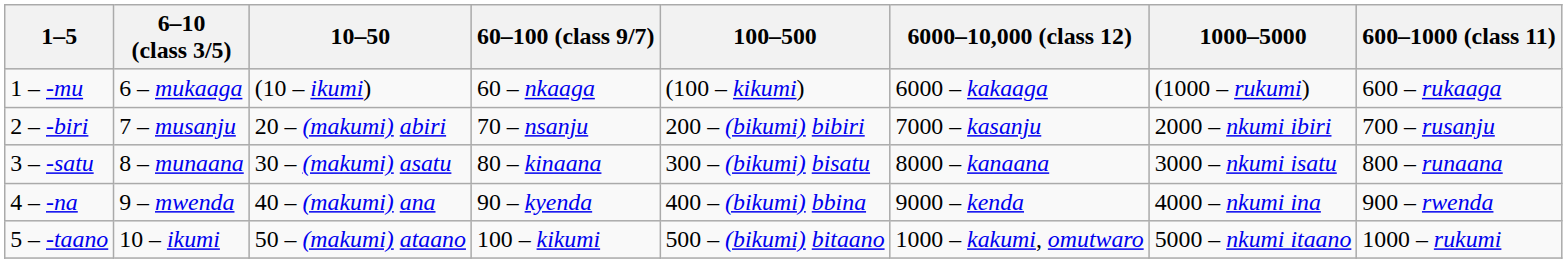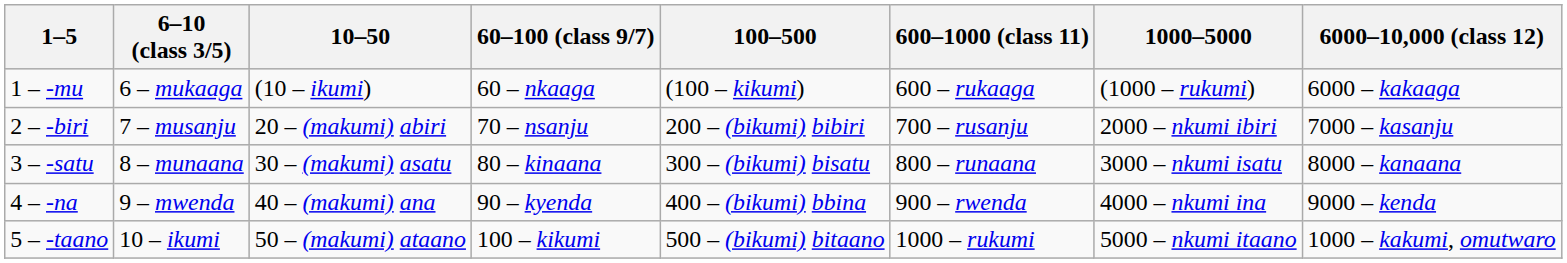 <table class="wikitable">
 <tr>
 <th>1–5</th>
 <th>6–10<br>(class 3/5)</th>
 <th>10–50</th>
 <th>60–100 (class 9/7)</th>
 <th>100–500</th>
+<th>600–1000 (class 11)</th>
+<th>1000–5000</th>
 <th>6000–10,000 (class 12)</th>
-<th>1000–5000</th>
-<th>600–1000 (class 11)</th>
 </tr>
 <tr>
 <td>1 – <a href='#'><em>-mu</em></a></td>
 <td>6 – <a href='#'><em>mukaaga</em></a></td>
 <td>(10 – <a href='#'><em>ikumi</em></a>)</td>
 <td>60 – <a href='#'><em>nkaaga</em></a></td>
 <td>(100 – <a href='#'><em>kikumi</em></a>)</td>
+<td>600 – <a href='#'><em>rukaaga</em></a></td>
+<td>(1000 – <a href='#'><em>rukumi</em></a>)</td>
 <td>6000 – <a href='#'><em>kakaaga</em></a></td>
-<td>(1000 – <a href='#'><em>rukumi</em></a>)</td>
-<td>600 – <a href='#'><em>rukaaga</em></a></td>
 </tr>
 <tr>
 <td>2 – <a href='#'><em>-biri</em></a></td>
 <td>7 – <a href='#'><em>musanju</em></a></td>
 <td>20 – <a href='#'><em>(makumi)</em></a> <a href='#'><em>abiri</em></a></td>
 <td>70 – <a href='#'><em>nsanju</em></a></td>
 <td>200 – <a href='#'><em>(bikumi)</em></a> <a href='#'><em>bibiri</em></a></td>
+<td>700 – <a href='#'><em>rusanju</em></a></td>
+<td>2000 – <a href='#'><em>nkumi ibiri</em></a></td>
 <td>7000 – <a href='#'><em>kasanju</em></a></td>
-<td>2000 – <a href='#'><em>nkumi ibiri</em></a></td>
-<td>700 – <a href='#'><em>rusanju</em></a></td>
 </tr>
 <tr>
 <td>3 – <a href='#'><em>-satu</em></a></td>
 <td>8 – <a href='#'><em>munaana</em></a></td>
 <td>30 – <a href='#'><em>(makumi)</em></a> <a href='#'><em>asatu</em></a></td>
 <td>80 – <a href='#'><em>kinaana</em></a></td>
 <td>300 – <a href='#'><em>(bikumi)</em></a> <a href='#'><em>bisatu</em></a></td>
+<td>800 – <a href='#'><em>runaana</em></a></td>
+<td>3000 – <a href='#'><em>nkumi isatu</em></a></td>
 <td>8000 – <a href='#'><em>kanaana</em></a></td>
-<td>3000 – <a href='#'><em>nkumi isatu</em></a></td>
-<td>800 – <a href='#'><em>runaana</em></a></td>
 </tr>
 <tr>
 <td>4 – <a href='#'><em>-na</em></a></td>
 <td>9 – <a href='#'><em>mwenda</em></a></td>
 <td>40 – <a href='#'><em>(makumi)</em></a> <a href='#'><em>ana</em></a></td>
 <td>90 – <a href='#'><em>kyenda</em></a></td>
 <td>400 – <a href='#'><em>(bikumi)</em></a> <a href='#'><em>bbina</em></a></td>
+<td>900 – <a href='#'><em>rwenda</em></a></td>
+<td>4000 – <a href='#'><em>nkumi ina</em></a></td>
 <td>9000 – <a href='#'><em>kenda</em></a></td>
-<td>4000 – <a href='#'><em>nkumi ina</em></a></td>
-<td>900 – <a href='#'><em>rwenda</em></a></td>
 </tr>
 <tr>
 <td>5 – <a href='#'><em>-taano</em></a></td>
 <td>10 – <a href='#'><em>ikumi</em></a></td>
 <td>50 – <a href='#'><em>(makumi)</em></a> <a href='#'><em>ataano</em></a></td>
 <td>100 – <a href='#'><em>kikumi</em></a></td>
 <td>500 – <a href='#'><em>(bikumi)</em></a> <a href='#'><em>bitaano</em></a></td>
+<td>1000 – <a href='#'><em>rukumi</em></a></td>
+<td>5000 – <a href='#'><em>nkumi itaano</em></a></td>
 <td>1000 – <a href='#'><em>kakumi</em></a>, <a href='#'><em>omutwaro</em></a></td>
-<td>5000 – <a href='#'><em>nkumi itaano</em></a></td>
-<td>1000 – <a href='#'><em>rukumi</em></a></td>
 </tr>
 </table>
